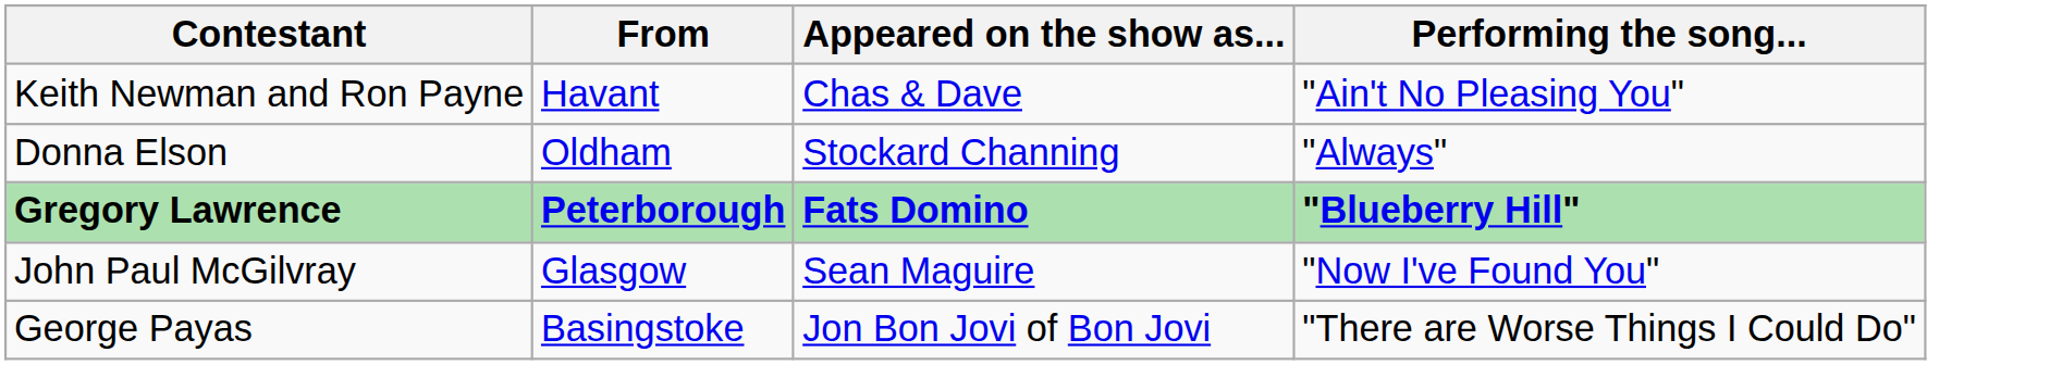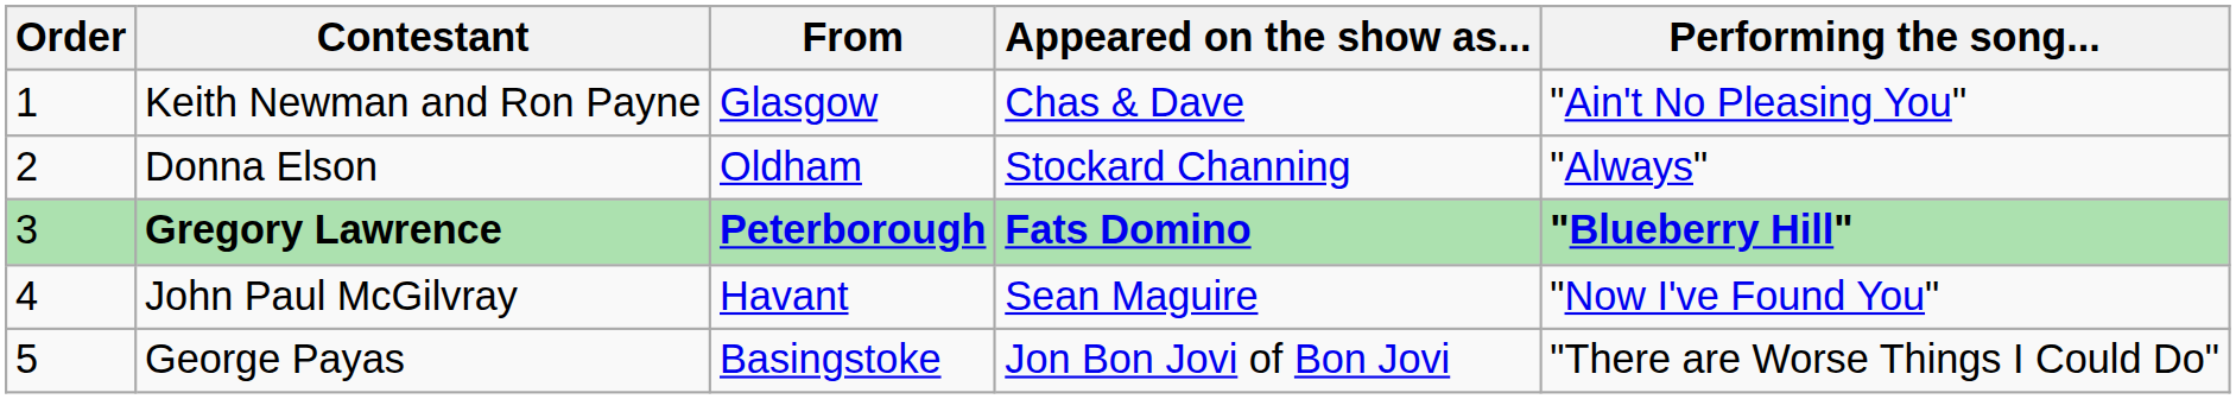 <table class="wikitable">
 <tr>
+<th>Order</th>
 <th>Contestant</th>
 <th>From</th>
 <th>Appeared on the show as...</th>
 <th>Performing the song...</th>
 </tr>
 <tr>
+<td>1</td>
 <td>Keith Newman and Ron Payne</td>
-<td><a href='#'>Havant</a></td>
+<td><a href='#'>Glasgow</a></td>
 <td><a href='#'>Chas & Dave</a></td>
 <td>"<a href='#'>Ain't No Pleasing You</a>"</td>
 </tr>
 <tr>
+<td>2</td>
 <td>Donna Elson</td>
 <td><a href='#'>Oldham</a></td>
 <td><a href='#'>Stockard Channing</a></td>
 <td>"<a href='#'>Always</a>"</td>
 </tr>
 <tr style="background:#ACE1AF;">
+<td>3</td>
 <td><strong>Gregory Lawrence</strong></td>
 <td><strong><a href='#'>Peterborough</a></strong></td>
 <td><strong><a href='#'>Fats Domino</a></strong></td>
 <td><strong>"<a href='#'>Blueberry Hill</a>"</strong></td>
 </tr>
 <tr>
+<td>4</td>
 <td>John Paul McGilvray</td>
-<td><a href='#'>Glasgow</a></td>
+<td><a href='#'>Havant</a></td>
 <td><a href='#'>Sean Maguire</a></td>
 <td>"<a href='#'>Now I've Found You</a>"</td>
 </tr>
 <tr>
+<td>5</td>
 <td>George Payas</td>
 <td><a href='#'>Basingstoke</a></td>
 <td><a href='#'>Jon Bon Jovi</a> of <a href='#'>Bon Jovi</a></td>
 <td>"There are Worse Things I Could Do"</td>
 </tr>
 </table>
